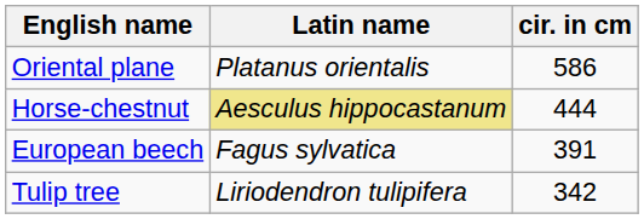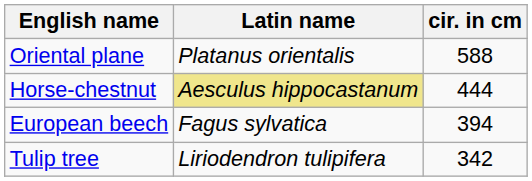 <table class="wikitable sortable">
 <tr>
 <th>English name</th>
 <th>Latin name</th>
 <th>cir. in cm</th>
 </tr>
 <tr>
 <td><a href='#'>Oriental plane</a></td>
 <td><em>Platanus orientalis</em></td>
-<td align="center">586</td>
+<td align="center">588</td>
 </tr>
 <tr>
 <td><a href='#'>Horse-chestnut</a></td>
 <td style="background: khaki;"><em>Aesculus hippocastanum</em></td>
 <td align="center">444</td>
 </tr>
 <tr>
 <td><a href='#'>European beech</a></td>
 <td><em>Fagus sylvatica</em></td>
-<td align="center">391</td>
+<td align="center">394</td>
 </tr>
 <tr>
 <td><a href='#'>Tulip tree</a></td>
 <td><em>Liriodendron tulipifera</em></td>
 <td align="center">342</td>
 </tr>
 </table>
